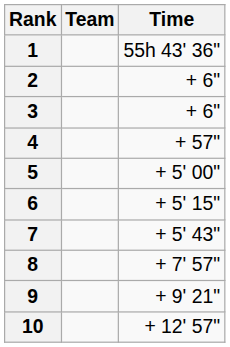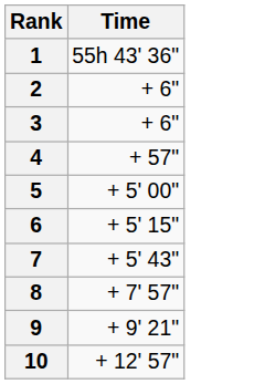 <table class="wikitable">
 <tr>
 <th scope="col">Rank</th>
-<th scope="col">Team</th>
 <th scope="col">Time</th>
 </tr>
 <tr>
 <th scope="row">1</th>
-<td> </td>
 <td align="right">55h 43' 36"</td>
 </tr>
 <tr>
 <th scope="row">2</th>
-<td> </td>
 <td align="right">+ 6"</td>
 </tr>
 <tr>
 <th scope="row">3</th>
-<td> </td>
 <td align="right">+ 6"</td>
 </tr>
 <tr>
 <th scope="row">4</th>
-<td> </td>
 <td align="right">+ 57"</td>
 </tr>
 <tr>
 <th scope="row">5</th>
-<td> </td>
 <td align="right">+ 5' 00"</td>
 </tr>
 <tr>
 <th scope="row">6</th>
-<td> </td>
 <td align="right">+ 5' 15"</td>
 </tr>
 <tr>
 <th scope="row">7</th>
-<td> </td>
 <td align="right">+ 5' 43"</td>
 </tr>
 <tr>
 <th scope="row">8</th>
-<td> </td>
 <td align="right">+ 7' 57"</td>
 </tr>
 <tr>
 <th scope="row">9</th>
-<td> </td>
 <td align="right">+ 9' 21"</td>
 </tr>
 <tr>
 <th scope="row">10</th>
-<td> </td>
 <td align="right">+ 12' 57"</td>
 </tr>
 </table>
